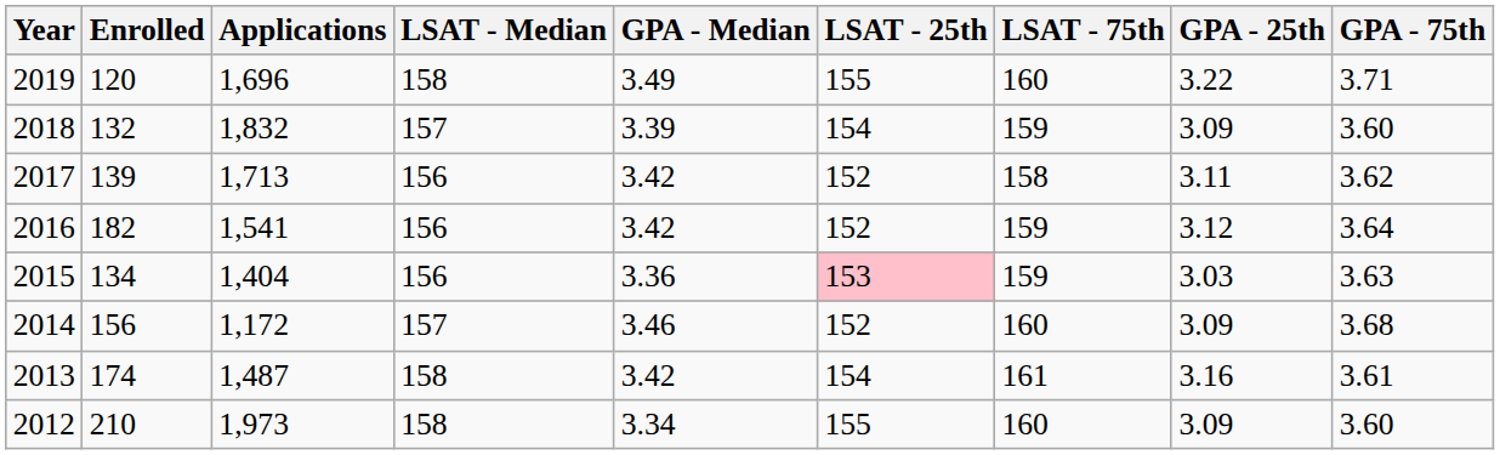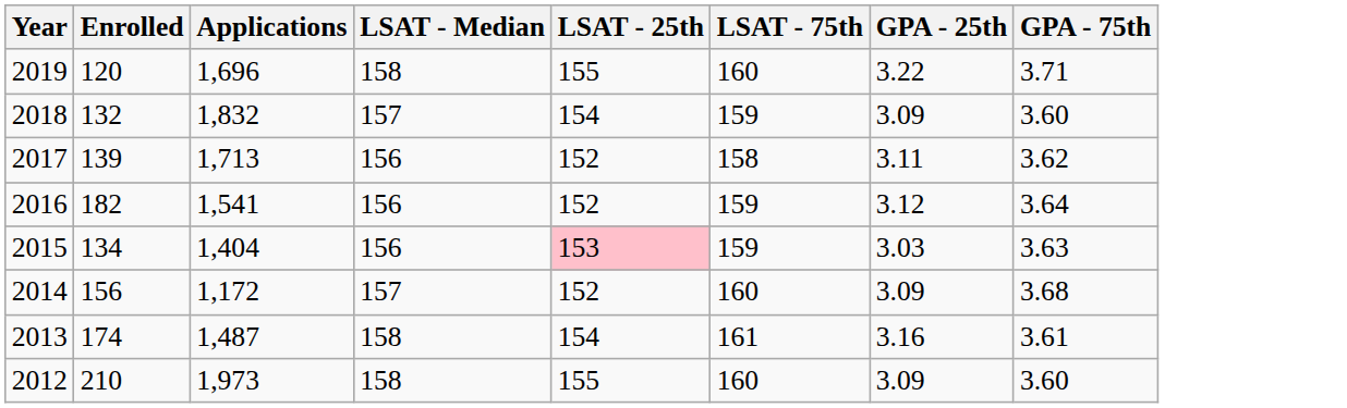 <table class="wikitable sortable">
 <tr>
 <th>Year</th>
 <th>Enrolled</th>
 <th>Applications</th>
 <th>LSAT - Median</th>
-<th>GPA - Median</th>
 <th>LSAT - 25th</th>
 <th>LSAT - 75th</th>
 <th>GPA - 25th</th>
 <th>GPA - 75th</th>
 </tr>
 <tr>
 <td>2019</td>
 <td>120</td>
 <td>1,696</td>
 <td>158</td>
-<td>3.49</td>
 <td>155</td>
 <td>160</td>
 <td>3.22</td>
 <td>3.71</td>
 </tr>
 <tr>
 <td>2018</td>
 <td>132</td>
 <td>1,832</td>
 <td>157</td>
-<td>3.39</td>
 <td>154</td>
 <td>159</td>
 <td>3.09</td>
 <td>3.60</td>
 </tr>
 <tr>
 <td>2017</td>
 <td>139</td>
 <td>1,713</td>
 <td>156</td>
-<td>3.42</td>
 <td>152</td>
 <td>158</td>
 <td>3.11</td>
 <td>3.62</td>
 </tr>
 <tr>
 <td>2016</td>
 <td>182</td>
 <td>1,541</td>
 <td>156</td>
-<td>3.42</td>
 <td>152</td>
 <td>159</td>
 <td>3.12</td>
 <td>3.64</td>
 </tr>
 <tr>
 <td>2015</td>
 <td>134</td>
 <td>1,404</td>
 <td>156</td>
-<td>3.36</td>
 <td style="background: pink;">153</td>
 <td>159</td>
 <td>3.03</td>
 <td>3.63</td>
 </tr>
 <tr>
 <td>2014</td>
 <td>156</td>
 <td>1,172</td>
 <td>157</td>
-<td>3.46</td>
 <td>152</td>
 <td>160</td>
 <td>3.09</td>
 <td>3.68</td>
 </tr>
 <tr>
 <td>2013</td>
 <td>174</td>
 <td>1,487</td>
 <td>158</td>
-<td>3.42</td>
 <td>154</td>
 <td>161</td>
 <td>3.16</td>
 <td>3.61</td>
 </tr>
 <tr>
 <td>2012</td>
 <td>210</td>
 <td>1,973</td>
 <td>158</td>
-<td>3.34</td>
 <td>155</td>
 <td>160</td>
 <td>3.09</td>
 <td>3.60</td>
 </tr>
 </table>
